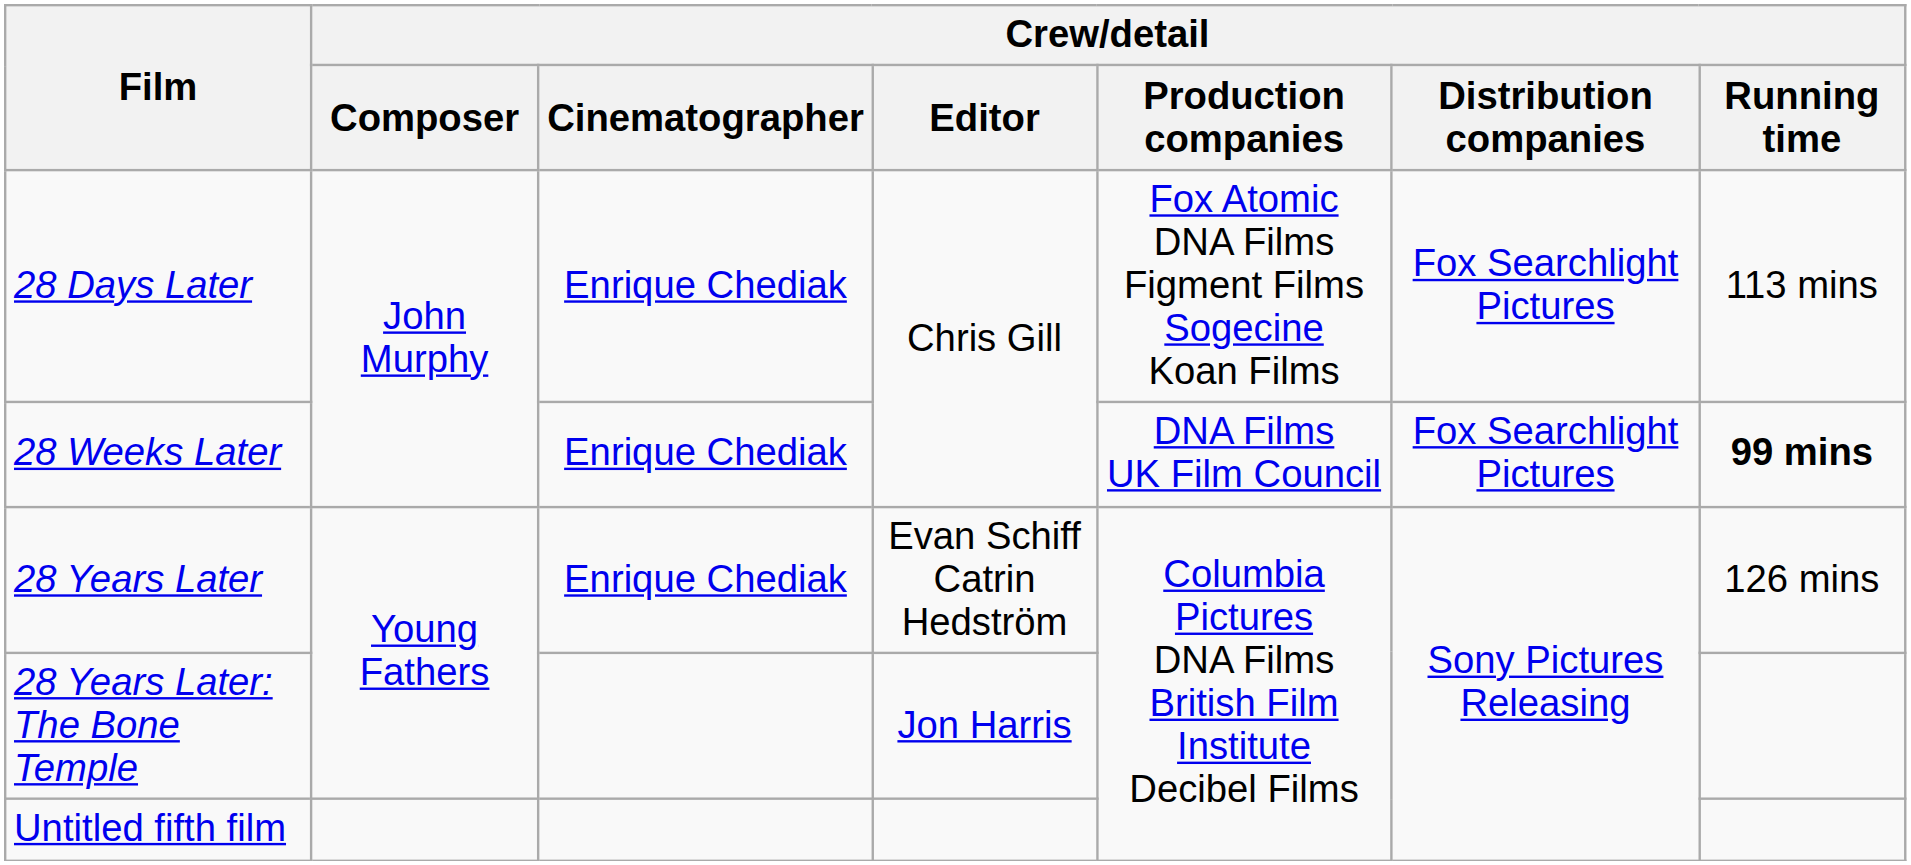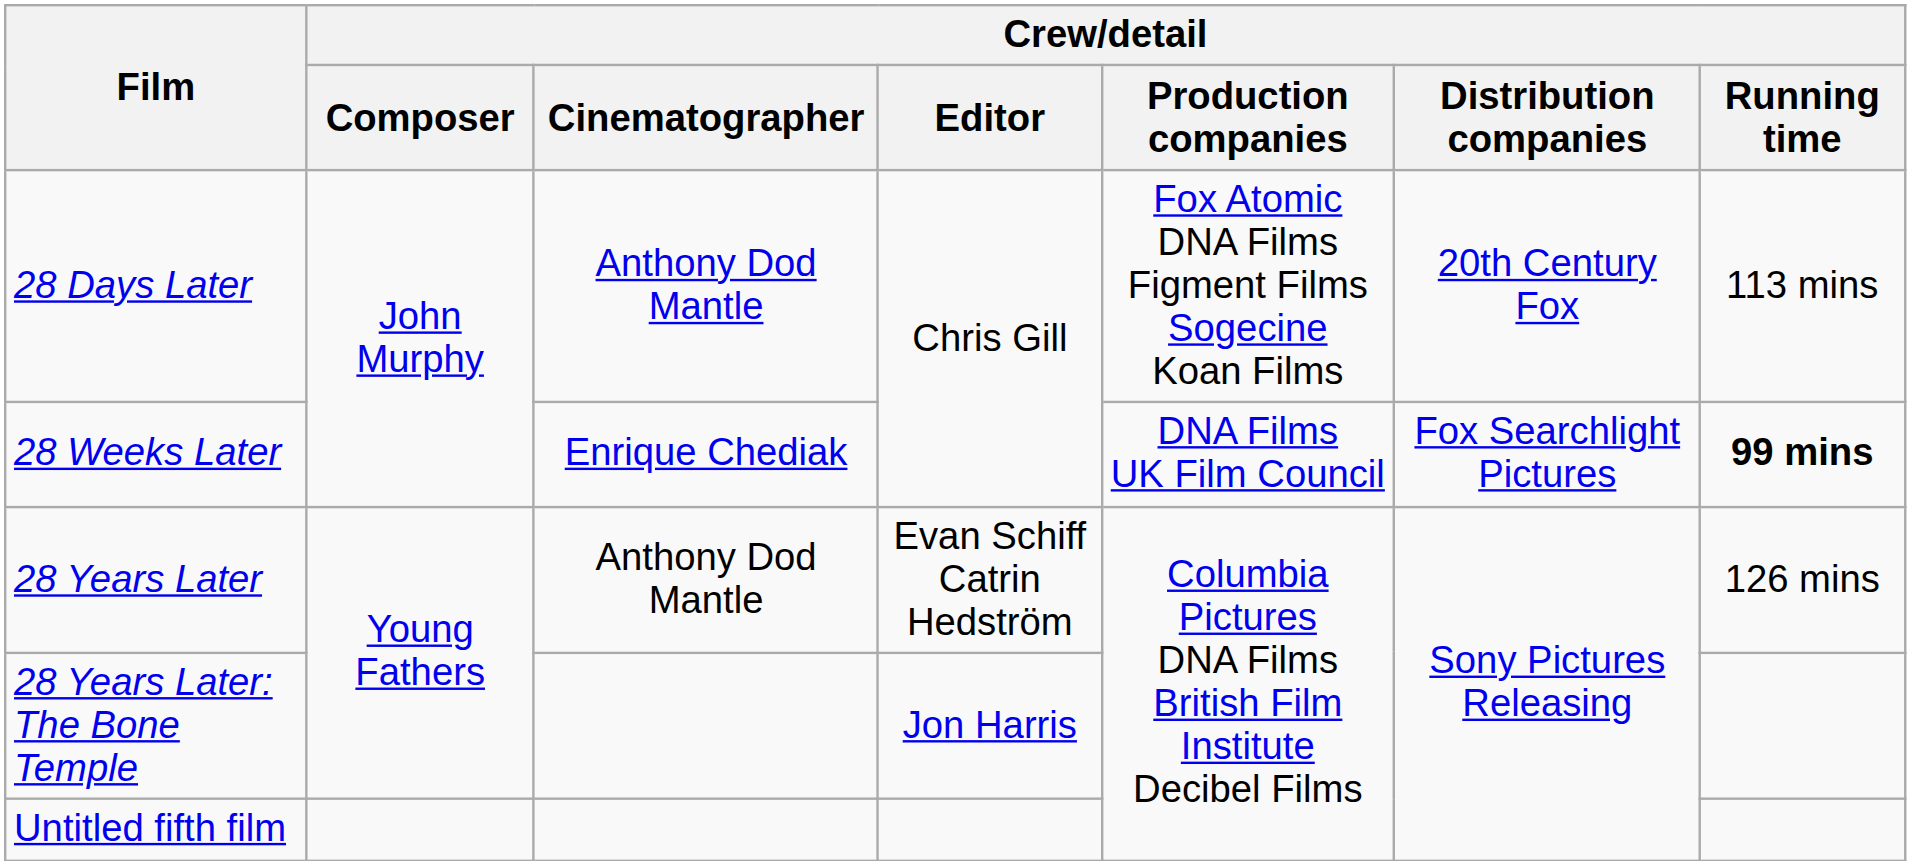 <table class="wikitable plainrowheaders" style="text-align:center; width: 90%;">
 <tr>
 <th rowspan="2">Film</th>
 <th colspan="6">Crew/detail</th>
 </tr>
 <tr>
 <th>Composer</th>
 <th>Cinematographer</th>
 <th>Editor</th>
 <th>Production companies</th>
 <th>Distribution companies</th>
 <th>Running time</th>
 </tr>
 <tr>
 <td style="text-align:left"><em><a href='#'>28 Days Later</a></em></td>
 <td rowspan="2"><a href='#'>John Murphy</a></td>
-<td><a href='#'>Enrique Chediak</a></td>
+<td><a href='#'>Anthony Dod Mantle</a></td>
 <td rowspan="2">Chris Gill</td>
 <td><a href='#'>Fox Atomic</a><br>DNA Films<br>Figment Films<br><a href='#'>Sogecine</a><br>Koan Films</td>
-<td><a href='#'>Fox Searchlight Pictures</a></td>
+<td><a href='#'>20th Century Fox</a></td>
 <td>113 mins</td>
 </tr>
 <tr>
 <td style="text-align:left"><em><a href='#'>28 Weeks Later</a></em></td>
 <td><a href='#'>Enrique Chediak</a></td>
 <td><a href='#'>DNA Films</a><br><a href='#'>UK Film Council</a></td>
 <td><a href='#'>Fox Searchlight Pictures</a></td>
 <td><strong>99 mins</strong></td>
 </tr>
 <tr>
 <td style="text-align:left"><em><a href='#'>28 Years Later</a></em></td>
 <td rowspan="2"><a href='#'>Young Fathers</a></td>
-<td><a href='#'>Enrique Chediak</a></td>
+<td>Anthony Dod Mantle</td>
 <td>Evan Schiff<br>Catrin Hedström</td>
 <td rowspan="3"><a href='#'>Columbia Pictures</a><br>DNA Films<br><a href='#'>British Film Institute</a><br>Decibel Films</td>
 <td rowspan="3"><a href='#'>Sony Pictures Releasing</a></td>
 <td>126 mins</td>
 </tr>
 <tr>
 <td style="text-align:left"><em><a href='#'>28 Years Later: The Bone Temple</a></em></td>
 <td></td>
 <td><a href='#'>Jon Harris</a></td>
 <td></td>
 </tr>
 <tr>
 <td style="text-align:left"><a href='#'>Untitled fifth film</a></td>
 <td></td>
 <td></td>
 <td></td>
 <td></td>
 </tr>
 </table>
